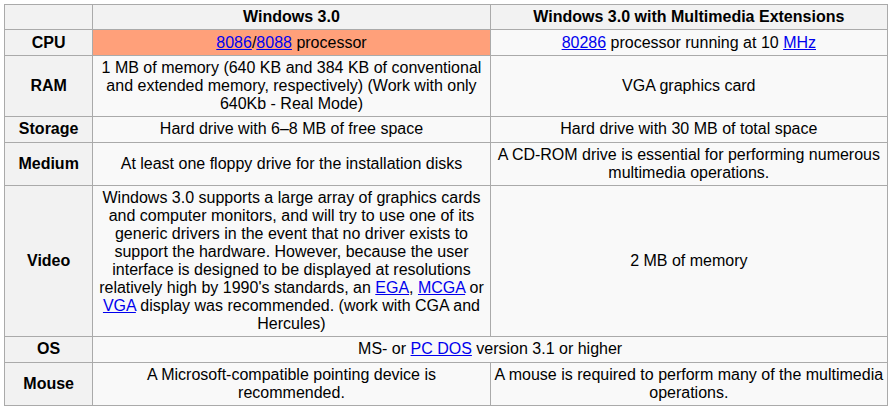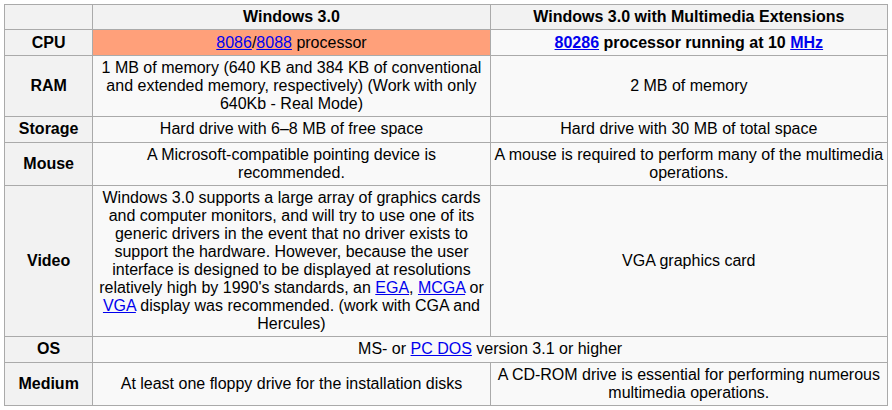 <table class="wikitable" style = "text-align: center; width: 100%;">
 <tr>
 <th style = "width: 10%;"></th>
 <th style = "width: 45%;">Windows 3.0</th>
 <th style = "width: 45%;">Windows 3.0 with Multimedia Extensions</th>
 </tr>
 <tr>
 <th>CPU</th>
 <td style="background: lightsalmon;"><a href='#'>8086</a>/<a href='#'>8088</a> processor</td>
-<td><a href='#'>80286</a> processor running at 10 <a href='#'>MHz</a></td>
+<td><strong><a href='#'>80286</a> processor running at 10 <a href='#'>MHz</a></strong></td>
 </tr>
 <tr>
 <th>RAM</th>
 <td>1 MB of memory (640 KB and 384 KB of conventional and extended memory, respectively) (Work with only 640Kb - Real Mode)</td>
-<td>VGA graphics card</td>
+<td>2 MB of memory</td>
 </tr>
 <tr>
 <th>Storage</th>
 <td>Hard drive with 6–8 MB of free space</td>
 <td>Hard drive with 30 MB of total space</td>
 </tr>
 <tr>
-<th>Medium</th>
-<td>At least one floppy drive for the installation disks</td>
-<td>A CD-ROM drive is essential for performing numerous multimedia operations.</td>
+<th>Mouse</th>
+<td>A Microsoft-compatible pointing device is recommended.</td>
+<td>A mouse is required to perform many of the multimedia operations.</td>
 </tr>
 <tr>
 <th>Video</th>
 <td>Windows 3.0 supports a large array of graphics cards and computer monitors, and will try to use one of its generic drivers in the event that no driver exists to support the hardware. However, because the user interface is designed to be displayed at resolutions relatively high by 1990's standards, an <a href='#'>EGA</a>, <a href='#'>MCGA</a> or <a href='#'>VGA</a> display was recommended. (work with CGA and Hercules)</td>
-<td>2 MB of memory</td>
+<td>VGA graphics card</td>
 </tr>
 <tr>
 <th>OS</th>
 <td colspan="2">MS- or <a href='#'>PC DOS</a> version 3.1 or higher</td>
 </tr>
 <tr>
-<th>Mouse</th>
-<td>A Microsoft-compatible pointing device is recommended.</td>
-<td>A mouse is required to perform many of the multimedia operations.</td>
+<th>Medium</th>
+<td>At least one floppy drive for the installation disks</td>
+<td>A CD-ROM drive is essential for performing numerous multimedia operations.</td>
 </tr>
 </table>
